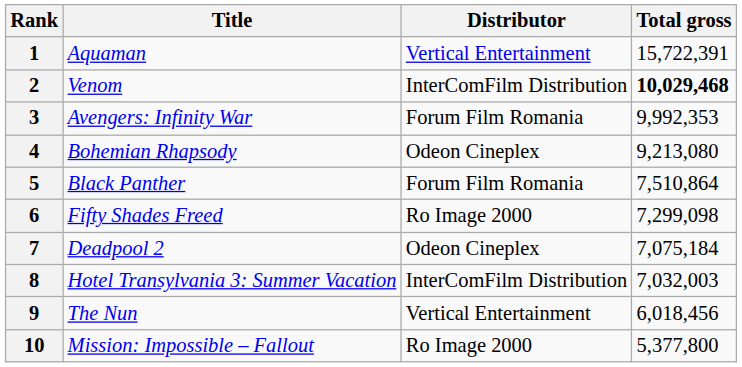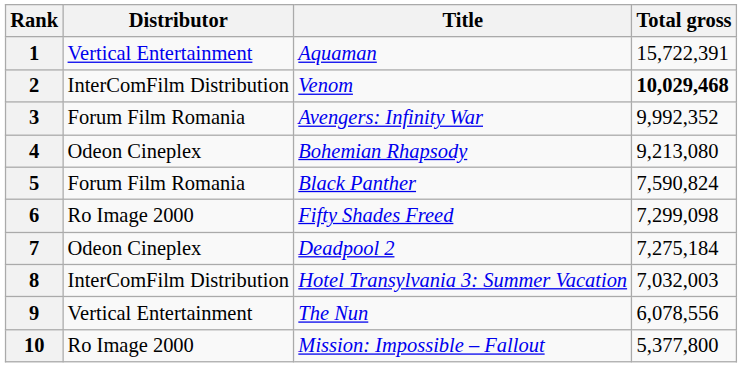 <table class="wikitable sortable" style="margin:auto; margin:auto;">
 <tr>
 <th>Rank</th>
+<th>Distributor</th>
 <th>Title</th>
-<th>Distributor</th>
 <th>Total gross</th>
 </tr>
 <tr>
 <th style="text-align:center;">1</th>
+<td><a href='#'>Vertical Entertainment</a></td>
 <td><em><a href='#'>Aquaman</a></em></td>
-<td><a href='#'>Vertical Entertainment</a></td>
 <td>15,722,391</td>
 </tr>
 <tr>
 <th style="text-align:center;">2</th>
+<td>InterComFilm Distribution</td>
 <td><em><a href='#'>Venom</a></em></td>
-<td>InterComFilm Distribution</td>
 <td><strong>10,029,468</strong></td>
 </tr>
 <tr>
 <th style="text-align:center;">3</th>
+<td>Forum Film Romania</td>
 <td><em><a href='#'>Avengers: Infinity War</a></em></td>
-<td>Forum Film Romania</td>
-<td>9,992,353</td>
+<td>9,992,352</td>
 </tr>
 <tr>
 <th style="text-align:center;">4</th>
+<td>Odeon Cineplex</td>
 <td><em><a href='#'>Bohemian Rhapsody</a></em></td>
-<td>Odeon Cineplex</td>
 <td>9,213,080</td>
 </tr>
 <tr>
 <th style="text-align:center;">5</th>
+<td>Forum Film Romania</td>
 <td><em><a href='#'>Black Panther</a></em></td>
-<td>Forum Film Romania</td>
-<td>7,510,864</td>
+<td>7,590,824</td>
 </tr>
 <tr>
 <th style="text-align:center;">6</th>
+<td>Ro Image 2000</td>
 <td><em><a href='#'>Fifty Shades Freed</a></em></td>
-<td>Ro Image 2000</td>
 <td>7,299,098</td>
 </tr>
 <tr>
 <th style="text-align:center;">7</th>
+<td>Odeon Cineplex</td>
 <td><em><a href='#'>Deadpool 2</a></em></td>
-<td>Odeon Cineplex</td>
-<td>7,075,184</td>
+<td>7,275,184</td>
 </tr>
 <tr>
 <th style="text-align:center;">8</th>
+<td>InterComFilm Distribution</td>
 <td><em><a href='#'>Hotel Transylvania 3: Summer Vacation</a></em></td>
-<td>InterComFilm Distribution</td>
 <td>7,032,003</td>
 </tr>
 <tr>
 <th style="text-align:center;">9</th>
+<td>Vertical Entertainment</td>
 <td><em><a href='#'>The Nun</a></em></td>
-<td>Vertical Entertainment</td>
-<td>6,018,456</td>
+<td>6,078,556</td>
 </tr>
 <tr>
 <th style="text-align:center;">10</th>
+<td>Ro Image 2000</td>
 <td><em><a href='#'>Mission: Impossible – Fallout</a></em></td>
-<td>Ro Image 2000</td>
 <td>5,377,800</td>
 </tr>
 </table>
